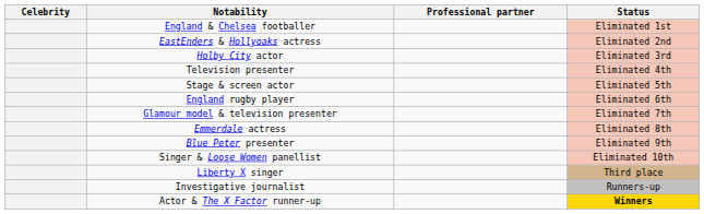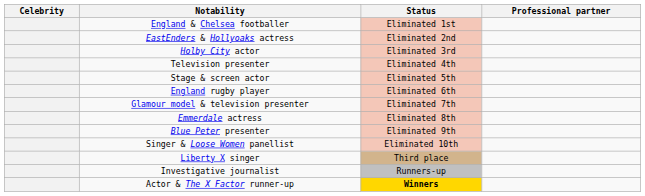 <table class="wikitable sortable" style="text-align:center; width:80%">
 <tr>
 <th scope="col">Celebrity</th>
 <th scope="col" class="unsortable">Notability</th>
+<th scope="col">Status</th>
 <th scope="col">Professional partner</th>
-<th scope="col">Status</th>
 </tr>
 <tr>
 <th scope="row"></th>
 <td><a href='#'>England</a> & <a href='#'>Chelsea</a> footballer</td>
+<td bgcolor="f4c7b8">Eliminated 1st</td>
 <td></td>
-<td bgcolor="f4c7b8">Eliminated 1st</td>
 </tr>
 <tr>
 <th scope="row"></th>
 <td><em><a href='#'>EastEnders</a></em> & <em><a href='#'>Hollyoaks</a></em> actress</td>
+<td bgcolor="f4c7b8">Eliminated 2nd</td>
 <td></td>
-<td bgcolor="f4c7b8">Eliminated 2nd</td>
 </tr>
 <tr>
 <th scope="row"></th>
 <td><em><a href='#'>Holby City</a></em> actor</td>
+<td bgcolor="f4c7b8">Eliminated 3rd</td>
 <td></td>
-<td bgcolor="f4c7b8">Eliminated 3rd</td>
 </tr>
 <tr>
 <th scope="row"></th>
 <td>Television presenter</td>
+<td bgcolor="f4c7b8">Eliminated 4th</td>
 <td></td>
-<td bgcolor="f4c7b8">Eliminated 4th</td>
 </tr>
 <tr>
 <th scope="row"></th>
 <td>Stage & screen actor</td>
+<td bgcolor="f4c7b8">Eliminated 5th</td>
 <td></td>
-<td bgcolor="f4c7b8">Eliminated 5th</td>
 </tr>
 <tr>
 <th scope="row"></th>
 <td><a href='#'>England</a> rugby player</td>
+<td bgcolor="f4c7b8">Eliminated 6th</td>
 <td></td>
-<td bgcolor="f4c7b8">Eliminated 6th</td>
 </tr>
 <tr>
 <th scope="row"></th>
 <td><a href='#'>Glamour model</a> & television presenter</td>
+<td bgcolor="f4c7b8">Eliminated 7th</td>
 <td></td>
-<td bgcolor="f4c7b8">Eliminated 7th</td>
 </tr>
 <tr>
 <th scope="row"></th>
 <td><em><a href='#'>Emmerdale</a></em> actress</td>
+<td bgcolor="f4c7b8">Eliminated 8th</td>
 <td></td>
-<td bgcolor="f4c7b8">Eliminated 8th</td>
 </tr>
 <tr>
 <th scope="row"></th>
 <td><em><a href='#'>Blue Peter</a></em> presenter</td>
+<td bgcolor="f4c7b8">Eliminated 9th</td>
 <td></td>
-<td bgcolor="f4c7b8">Eliminated 9th</td>
 </tr>
 <tr>
 <th scope="row"></th>
 <td>Singer & <em><a href='#'>Loose Women</a></em> panellist</td>
+<td bgcolor="f4c7b8">Eliminated 10th</td>
 <td></td>
-<td bgcolor="f4c7b8">Eliminated 10th</td>
 </tr>
 <tr>
 <th scope="row"></th>
 <td><a href='#'>Liberty X</a> singer</td>
+<td bgcolor="tan">Third place</td>
 <td></td>
-<td bgcolor="tan">Third place</td>
 </tr>
 <tr>
 <th scope="row"></th>
 <td>Investigative journalist</td>
+<td bgcolor="silver">Runners-up</td>
 <td></td>
-<td bgcolor="silver">Runners-up</td>
 </tr>
 <tr>
 <th scope="row"></th>
 <td>Actor & <em><a href='#'>The X Factor</a></em> runner-up</td>
+<td bgcolor="gold"><strong>Winners</strong></td>
 <td></td>
-<td bgcolor="gold"><strong>Winners</strong></td>
 </tr>
 </table>
